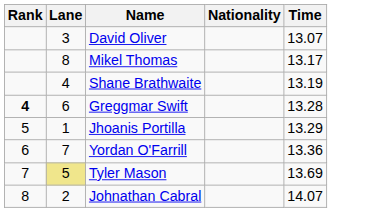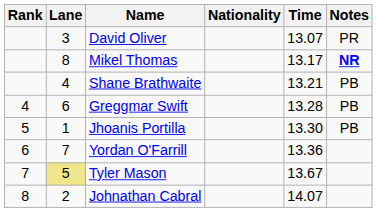 <table class="wikitable sortable" style="text-align:center">
 <tr>
 <th>Rank</th>
 <th>Lane</th>
 <th>Name</th>
 <th>Nationality</th>
 <th>Time</th>
+<th>Notes</th>
 </tr>
 <tr>
 <td></td>
 <td>3</td>
 <td align=left><a href='#'>David Oliver</a></td>
 <td align=left></td>
 <td>13.07</td>
+<td>PR</td>
 </tr>
 <tr>
 <td></td>
 <td>8</td>
 <td align=left><a href='#'>Mikel Thomas</a></td>
 <td align=left></td>
 <td>13.17</td>
+<td><strong><a href='#'>NR</a></strong></td>
 </tr>
 <tr>
 <td></td>
 <td>4</td>
 <td align=left><a href='#'>Shane Brathwaite</a></td>
 <td align=left></td>
-<td>13.19</td>
+<td>13.21</td>
+<td>PB</td>
 </tr>
 <tr>
-<td><strong>4</strong></td>
+<td>4</td>
 <td>6</td>
 <td align=left><a href='#'>Greggmar Swift</a></td>
 <td align=left></td>
 <td>13.28</td>
+<td>PB</td>
 </tr>
 <tr>
 <td>5</td>
 <td>1</td>
 <td align=left><a href='#'>Jhoanis Portilla</a></td>
 <td align=left></td>
-<td>13.29</td>
+<td>13.30</td>
+<td>PB</td>
 </tr>
 <tr>
 <td>6</td>
 <td>7</td>
 <td align=left><a href='#'>Yordan O'Farrill</a></td>
 <td align=left></td>
 <td>13.36</td>
+<td></td>
 </tr>
 <tr>
 <td>7</td>
 <td style="background: khaki;">5</td>
 <td align=left><a href='#'>Tyler Mason</a></td>
 <td align=left></td>
-<td>13.69</td>
+<td>13.67</td>
+<td></td>
 </tr>
 <tr>
 <td>8</td>
 <td>2</td>
 <td align=left><a href='#'>Johnathan Cabral</a></td>
 <td align=left></td>
 <td>14.07</td>
+<td></td>
 </tr>
 </table>
